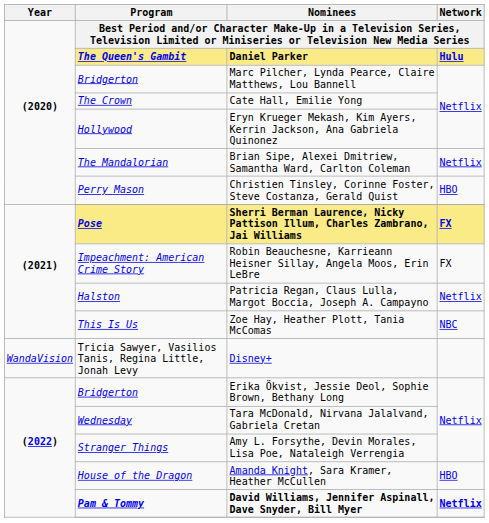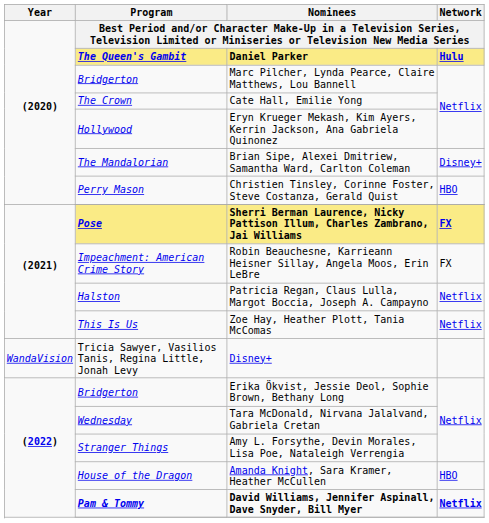 <table class="wikitable" style="width:100%">
 <tr bgcolor="#bebebe">
 <th width="5%">Year</th>
 <th width="35%">Program</th>
 <th width="50%">Nominees</th>
 <th width="8%">Network</th>
 </tr>
 <tr>
 <td rowspan=7 style="text-align:center"><strong>(2020)</strong><br> <br></td>
 <th colspan="4">Best Period and/or Character Make-Up in a Television Series, Television Limited or Miniseries or Television New Media Series</th>
 </tr>
 <tr style="background:#FAEB86">
 <td><strong><em><a href='#'>The Queen's Gambit</a></em></strong></td>
 <td><strong>Daniel Parker</strong></td>
 <td><strong><a href='#'>Hulu</a></strong></td>
 </tr>
 <tr>
 <td><em><a href='#'>Bridgerton</a></em></td>
 <td>Marc Pilcher, Lynda Pearce, Claire Matthews, Lou Bannell</td>
 <td rowspan=3><a href='#'>Netflix</a></td>
 </tr>
 <tr>
 <td><em><a href='#'>The Crown</a></em></td>
 <td>Cate Hall, Emilie Yong</td>
 </tr>
 <tr>
 <td><em><a href='#'>Hollywood</a></em></td>
 <td>Eryn Krueger Mekash, Kim Ayers, Kerrin Jackson, Ana Gabriela Quinonez</td>
 </tr>
 <tr>
 <td><em><a href='#'>The Mandalorian</a></em></td>
 <td>Brian Sipe, Alexei Dmitriew, Samantha Ward, Carlton Coleman</td>
-<td><a href='#'>Netflix</a></td>
+<td><a href='#'>Disney+</a></td>
 </tr>
 <tr>
 <td><em><a href='#'>Perry Mason</a></em></td>
 <td>Christien Tinsley, Corinne Foster, Steve Costanza, Gerald Quist</td>
 <td><a href='#'>HBO</a></td>
 </tr>
 <tr>
 <td rowspan=6 style="text-align:center"><strong>(2021)</strong><br> <br> </td>
 </tr>
 <tr>
 </tr>
 <tr style="background:#FAEB86">
 <td><strong><em><a href='#'>Pose</a></em></strong></td>
 <td><strong>Sherri Berman Laurence, Nicky Pattison Illum, Charles Zambrano, Jai Williams</strong></td>
 <td><strong><a href='#'>FX</a></strong></td>
 </tr>
 <tr>
 <td><em><a href='#'>Impeachment: American Crime Story</a></em></td>
 <td>Robin Beauchesne, Karrieann Heisner Sillay, Angela Moos, Erin LeBre</td>
 <td>FX</td>
 </tr>
 <tr>
 <td><em><a href='#'>Halston</a></em></td>
 <td>Patricia Regan, Claus Lulla, Margot Boccia, Joseph A. Campayno</td>
 <td><a href='#'>Netflix</a></td>
 </tr>
 <tr>
 <td><em><a href='#'>This Is Us</a></em></td>
 <td>Zoe Hay, Heather Plott, Tania McComas</td>
-<td><a href='#'>NBC</a></td>
+<td><a href='#'>Netflix</a></td>
 </tr>
 <tr>
 <td><em><a href='#'>WandaVision</a></em></td>
 <td>Tricia Sawyer, Vasilios Tanis, Regina Little, Jonah Levy</td>
 <td><a href='#'>Disney+</a></td>
 </tr>
 <tr>
 <td rowspan=6 style="text-align:center"><strong>(<a href='#'>2022</a>)</strong><br><br></td>
 <td><em><a href='#'>Bridgerton</a></em></td>
 <td>Erika Ökvist, Jessie Deol, Sophie Brown, Bethany Long</td>
 <td rowspan="3"><a href='#'>Netflix</a></td>
 </tr>
 <tr>
 <td><em><a href='#'>Wednesday</a></em></td>
 <td>Tara McDonald, Nirvana Jalalvand, Gabriela Cretan</td>
 </tr>
 <tr>
 <td><em><a href='#'>Stranger Things</a></em></td>
 <td>Amy L. Forsythe, Devin Morales, Lisa Poe, Nataleigh Verrengia</td>
 </tr>
 <tr>
 <td><em><a href='#'>House of the Dragon</a></em></td>
 <td><a href='#'>Amanda Knight</a>, Sara Kramer, Heather McCullen</td>
 <td><a href='#'>HBO</a></td>
 </tr>
 <tr>
 <td><strong><em><a href='#'>Pam & Tommy</a></em></strong></td>
 <td><strong>David Williams, Jennifer Aspinall, Dave Snyder, Bill Myer</strong></td>
 <td><strong><a href='#'>Netflix</a></strong></td>
 </tr>
 <tr>
 </tr>
 </table>
